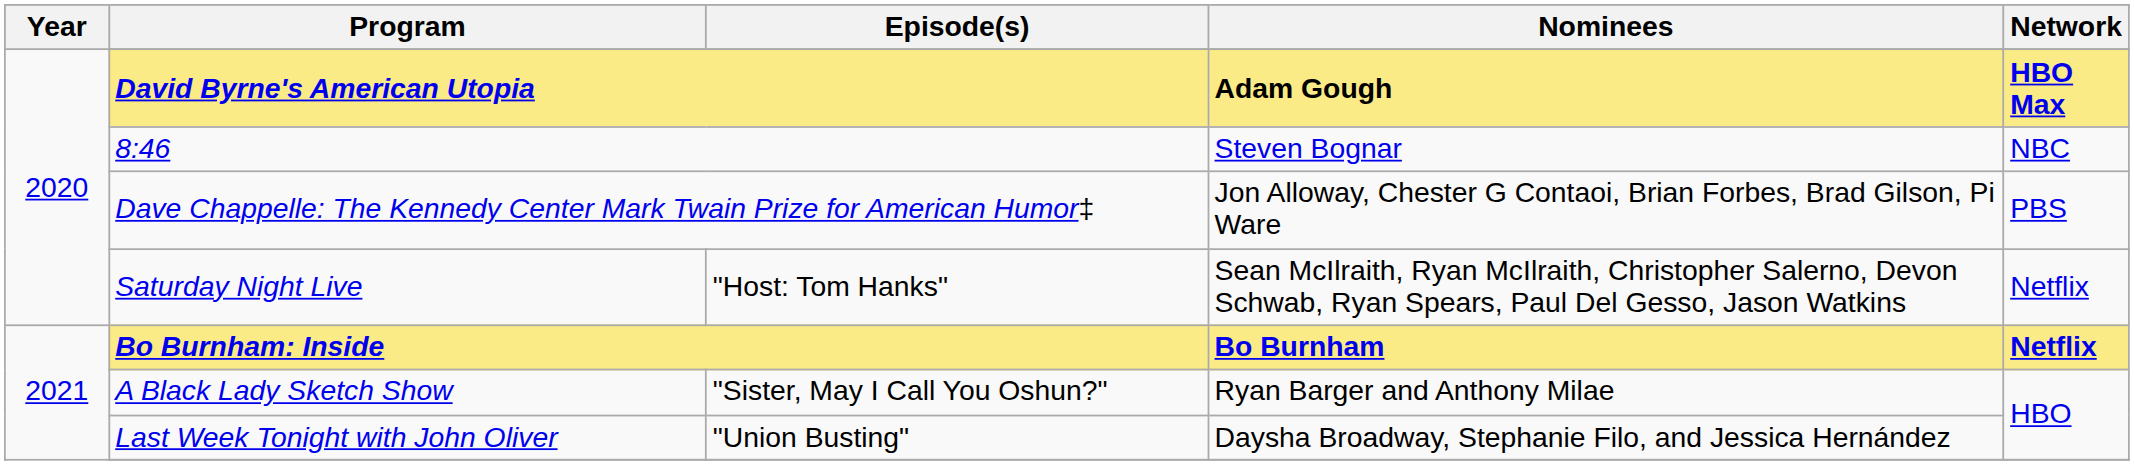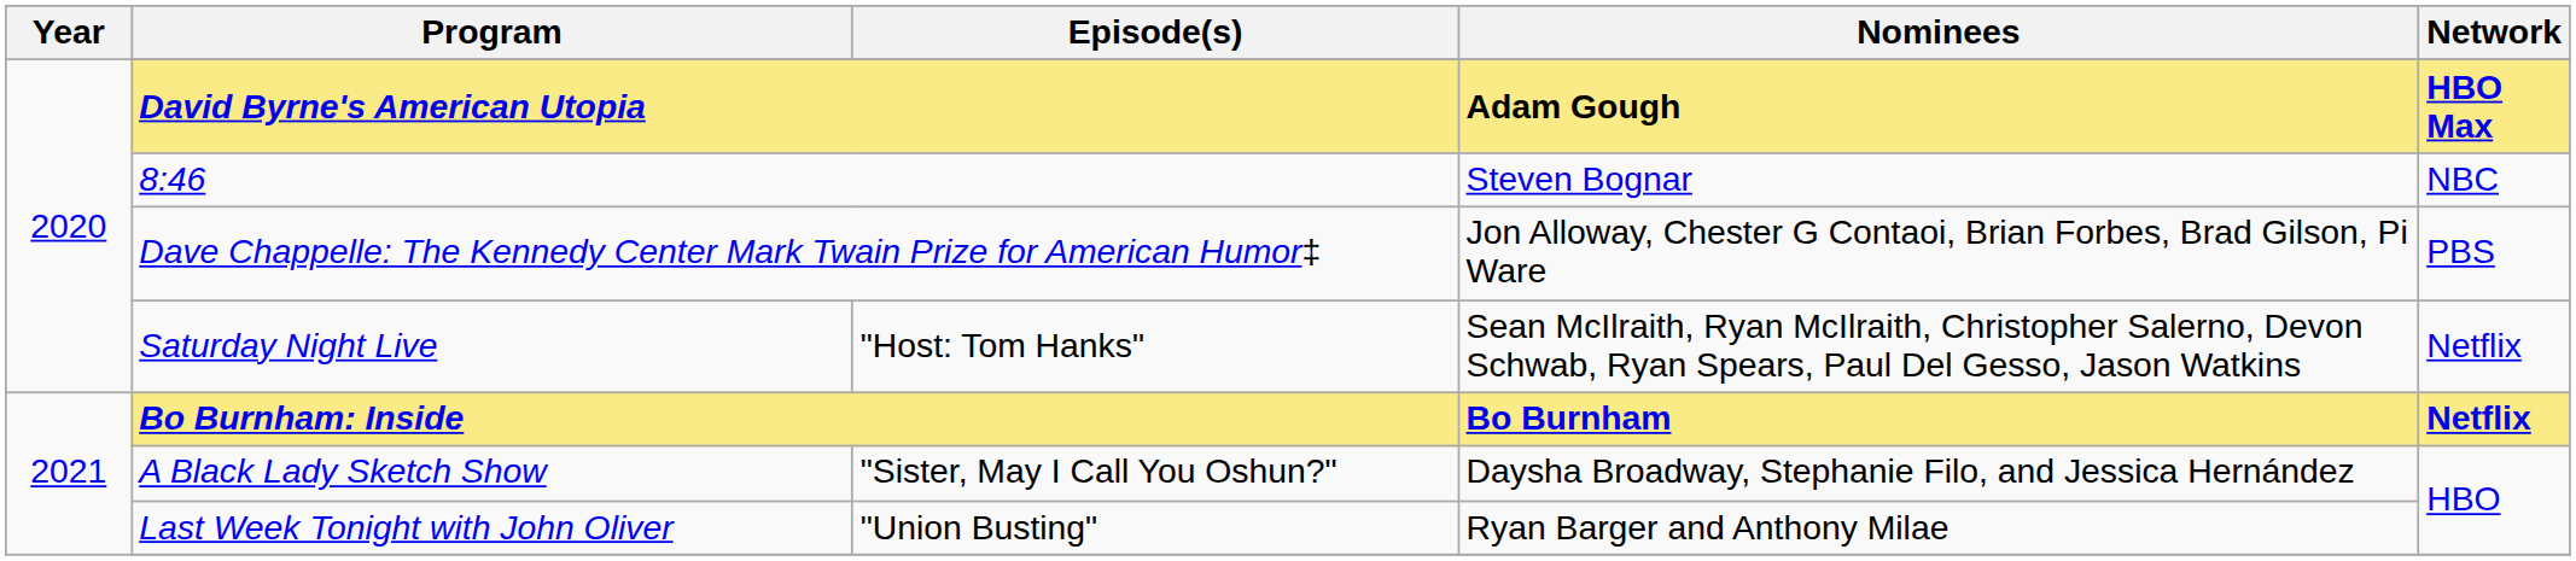 <table class="wikitable" style="width:95%">
 <tr bgcolor="#bebebe">
 <th width="5%">Year</th>
 <th width="30%">Program</th>
 <th width="25%">Episode(s)</th>
 <th width="40%">Nominees</th>
 <th width="10%">Network</th>
 </tr>
 <tr>
 <td rowspan=5 style="text-align:center"><a href='#'>2020</a><br></td>
 </tr>
 <tr style="background:#FAEB86">
 <td colspan="2"><strong><em><a href='#'>David Byrne's American Utopia</a></em></strong></td>
 <td><strong>Adam Gough</strong></td>
 <td><strong><a href='#'>HBO Max</a></strong></td>
 </tr>
 <tr>
 <td colspan="2"><em><a href='#'>8:46</a></em></td>
 <td><a href='#'>Steven Bognar</a></td>
 <td><a href='#'>NBC</a></td>
 </tr>
 <tr>
 <td colspan="2"><em><a href='#'>Dave Chappelle: The Kennedy Center Mark Twain Prize for American Humor</a></em>‡</td>
 <td>Jon Alloway, Chester G Contaoi, Brian Forbes, Brad Gilson, Pi Ware</td>
 <td><a href='#'>PBS</a></td>
 </tr>
 <tr>
 <td><em><a href='#'>Saturday Night Live</a></em></td>
 <td>"Host: Tom Hanks"</td>
 <td>Sean McIlraith, Ryan McIlraith, Christopher Salerno, Devon Schwab, Ryan Spears, Paul Del Gesso, Jason Watkins</td>
 <td><a href='#'>Netflix</a></td>
 </tr>
 <tr>
 <td rowspan="5" style="text-align:center;"><a href='#'>2021</a><br> </td>
 <td colspan="2" style="background:#FAEB86;"><strong><em><a href='#'>Bo Burnham: Inside</a></em></strong></td>
 <td style="background:#FAEB86;"><strong><a href='#'>Bo Burnham</a></strong></td>
 <td style="background:#FAEB86;"><strong><a href='#'>Netflix</a></strong></td>
 </tr>
 <tr>
 <td><em><a href='#'>A Black Lady Sketch Show</a></em></td>
 <td>"Sister, May I Call You Oshun?"</td>
-<td>Ryan Barger and Anthony Milae</td>
+<td>Daysha Broadway, Stephanie Filo, and Jessica Hernández</td>
 <td rowspan="2"><a href='#'>HBO</a></td>
 </tr>
 <tr>
 <td><em><a href='#'>Last Week Tonight with John Oliver</a></em></td>
 <td>"Union Busting"</td>
-<td>Daysha Broadway, Stephanie Filo, and Jessica Hernández</td>
+<td>Ryan Barger and Anthony Milae</td>
 </tr>
 <tr>
 </tr>
 </table>
